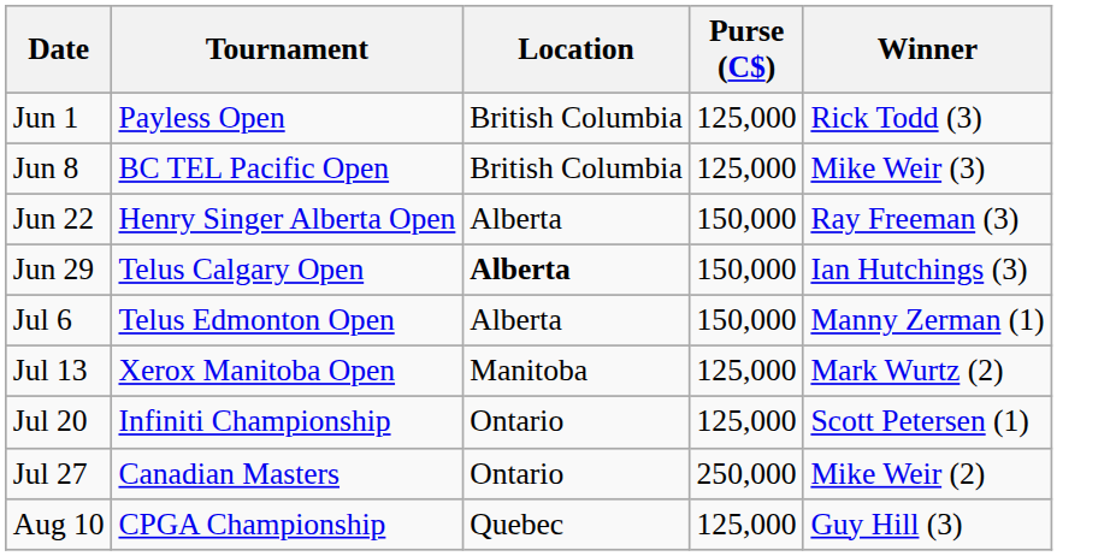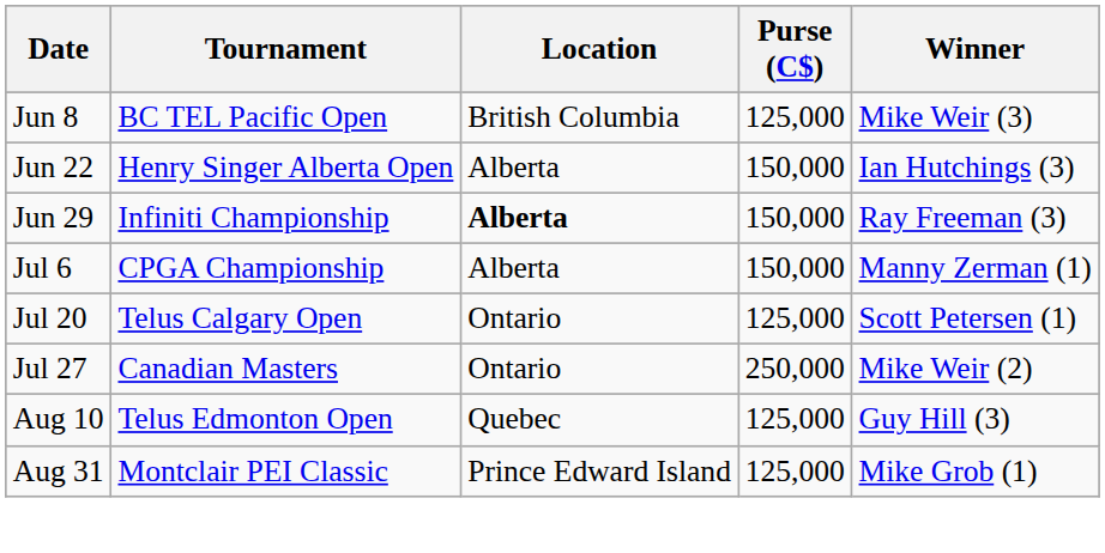 <table class="wikitable" style="font-size:95%">
 <tr>
 <th>Date</th>
 <th>Tournament</th>
 <th>Location</th>
 <th>Purse<br>(<a href='#'>C$</a>)</th>
 <th>Winner</th>
-</tr>
-<tr>
-<td>Jun 1</td>
-<td><a href='#'>Payless Open</a></td>
-<td>British Columbia</td>
-<td align=right>125,000</td>
-<td> <a href='#'>Rick Todd</a> (3)</td>
 </tr>
 <tr>
 <td>Jun 8</td>
 <td><a href='#'>BC TEL Pacific Open</a></td>
 <td>British Columbia</td>
 <td align=right>125,000</td>
 <td> <a href='#'>Mike Weir</a> (3)</td>
 </tr>
 <tr>
 <td>Jun 22</td>
 <td><a href='#'>Henry Singer Alberta Open</a></td>
 <td>Alberta</td>
 <td align=right>150,000</td>
+<td> <a href='#'>Ian Hutchings</a> (3)</td>
+</tr>
+<tr>
+<td>Jun 29</td>
+<td><a href='#'>Infiniti Championship</a></td>
+<td><strong>Alberta</strong></td>
+<td align=right>150,000</td>
 <td> <a href='#'>Ray Freeman</a> (3)</td>
 </tr>
 <tr>
-<td>Jun 29</td>
-<td><a href='#'>Telus Calgary Open</a></td>
-<td><strong>Alberta</strong></td>
-<td align=right>150,000</td>
-<td> <a href='#'>Ian Hutchings</a> (3)</td>
-</tr>
-<tr>
 <td>Jul 6</td>
-<td><a href='#'>Telus Edmonton Open</a></td>
+<td><a href='#'>CPGA Championship</a></td>
 <td>Alberta</td>
 <td align=right>150,000</td>
 <td> <a href='#'>Manny Zerman</a> (1)</td>
 </tr>
 <tr>
-<td>Jul 13</td>
-<td><a href='#'>Xerox Manitoba Open</a></td>
-<td>Manitoba</td>
-<td align=right>125,000</td>
-<td> <a href='#'>Mark Wurtz</a> (2)</td>
-</tr>
-<tr>
 <td>Jul 20</td>
-<td><a href='#'>Infiniti Championship</a></td>
+<td><a href='#'>Telus Calgary Open</a></td>
 <td>Ontario</td>
 <td align=right>125,000</td>
 <td> <a href='#'>Scott Petersen</a> (1)</td>
 </tr>
 <tr>
 <td>Jul 27</td>
 <td><a href='#'>Canadian Masters</a></td>
 <td>Ontario</td>
 <td align=right>250,000</td>
 <td> <a href='#'>Mike Weir</a> (2)</td>
 </tr>
 <tr>
 <td>Aug 10</td>
-<td><a href='#'>CPGA Championship</a></td>
+<td><a href='#'>Telus Edmonton Open</a></td>
 <td>Quebec</td>
 <td align=right>125,000</td>
 <td> <a href='#'>Guy Hill</a> (3)</td>
 </tr>
+<tr>
+<td>Aug 31</td>
+<td><a href='#'>Montclair PEI Classic</a></td>
+<td>Prince Edward Island</td>
+<td align=right>125,000</td>
+<td> <a href='#'>Mike Grob</a> (1)</td>
+</tr>
 </table>
